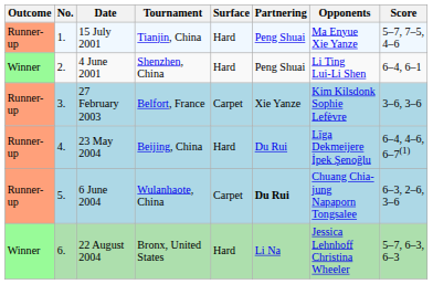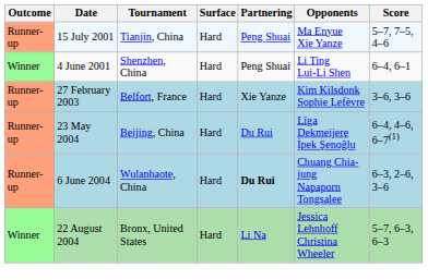 <table class="wikitable">
 <tr>
 <th>Outcome</th>
-<th>No.</th>
 <th>Date</th>
 <th>Tournament</th>
 <th>Surface</th>
 <th>Partnering</th>
 <th>Opponents</th>
 <th>Score</th>
 </tr>
 <tr bgcolor="#f0f8ff">
 <td bgcolor="FFA07A">Runner-up</td>
-<td>1.</td>
 <td>15 July 2001</td>
 <td><a href='#'>Tianjin</a>, China</td>
 <td>Hard</td>
 <td> <a href='#'>Peng Shuai</a></td>
 <td> <a href='#'>Ma Enyue</a><br>  <a href='#'>Xie Yanze</a></td>
 <td>5–7, 7–5, 4–6</td>
 </tr>
 <tr>
 <td style="background:#98fb98;">Winner</td>
-<td>2.</td>
 <td>4 June 2001</td>
 <td><a href='#'>Shenzhen</a>, China</td>
 <td>Hard</td>
 <td> Peng Shuai</td>
 <td> <a href='#'>Li Ting</a> <br>  <a href='#'>Lui-Li Shen</a></td>
 <td>6–4, 6–1</td>
 </tr>
 <tr style="background:lightblue;">
 <td bgcolor="FFA07A">Runner-up</td>
-<td>3.</td>
 <td>27 February 2003</td>
 <td><a href='#'>Belfort</a>, France</td>
-<td>Carpet</td>
+<td>Hard</td>
 <td> Xie Yanze</td>
 <td> <a href='#'>Kim Kilsdonk</a> <br>  <a href='#'>Sophie Lefèvre</a></td>
 <td>3–6, 3–6</td>
 </tr>
 <tr style="background:lightblue;">
 <td bgcolor="FFA07A">Runner-up</td>
-<td>4.</td>
 <td>23 May 2004</td>
 <td><a href='#'>Beijing</a>, China</td>
 <td>Hard</td>
 <td> <a href='#'>Du Rui</a></td>
 <td> <a href='#'>Līga Dekmeijere</a> <br>  <a href='#'>İpek Şenoğlu</a></td>
 <td>6–4, 4–6, 6–7<sup>(1)</sup></td>
 </tr>
 <tr style="background:lightblue;">
 <td bgcolor="FFA07A">Runner-up</td>
-<td>5.</td>
 <td>6 June 2004</td>
 <td><a href='#'>Wulanhaote</a>, China</td>
-<td>Carpet</td>
+<td>Hard</td>
 <td><strong> Du Rui</strong></td>
 <td> <a href='#'>Chuang Chia-jung</a> <br>  <a href='#'>Napaporn Tongsalee</a></td>
 <td>6–3, 2–6, 3–6</td>
 </tr>
 <tr bgcolor="#ADDFAD">
 <td style="background:#98FB98;">Winner</td>
-<td>6.</td>
 <td>22 August 2004</td>
 <td>Bronx, United States</td>
 <td>Hard</td>
 <td> <a href='#'>Li Na</a></td>
 <td> <a href='#'>Jessica Lehnhoff</a> <br>  <a href='#'>Christina Wheeler</a></td>
 <td>5–7, 6–3, 6–3</td>
 </tr>
 </table>
